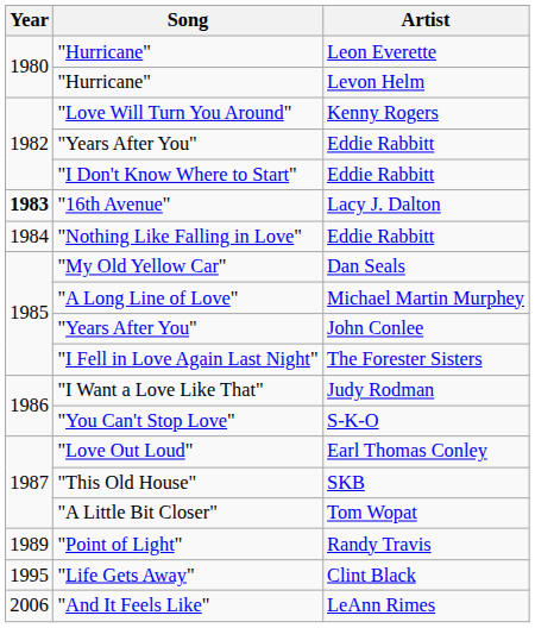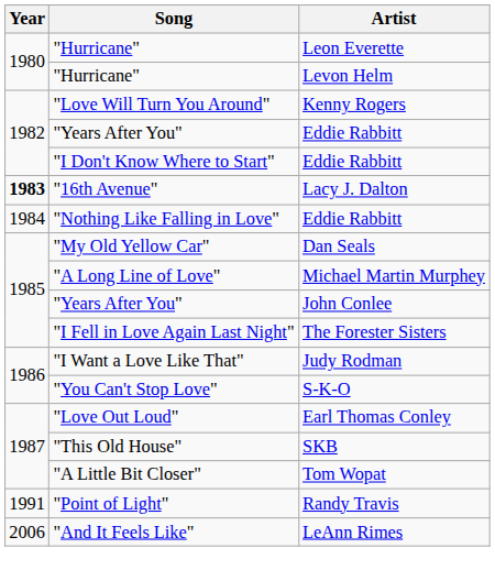 <table class="wikitable">
 <tr>
 <th>Year</th>
 <th>Song</th>
 <th>Artist</th>
 </tr>
 <tr>
 <td rowspan="2">1980</td>
 <td>"<a href='#'>Hurricane</a>"</td>
 <td><a href='#'>Leon Everette</a></td>
 </tr>
 <tr>
 <td>"Hurricane"</td>
 <td><a href='#'>Levon Helm</a></td>
 </tr>
 <tr>
 <td rowspan="3">1982</td>
 <td>"<a href='#'>Love Will Turn You Around</a>"</td>
 <td><a href='#'>Kenny Rogers</a></td>
 </tr>
 <tr>
 <td>"Years After You"</td>
 <td><a href='#'>Eddie Rabbitt</a></td>
 </tr>
 <tr>
 <td>"<a href='#'>I Don't Know Where to Start</a>"</td>
 <td><a href='#'>Eddie Rabbitt</a></td>
 </tr>
 <tr>
 <td><strong>1983</strong></td>
 <td>"<a href='#'>16th Avenue</a>"</td>
 <td><a href='#'>Lacy J. Dalton</a></td>
 </tr>
 <tr>
 <td>1984</td>
 <td>"<a href='#'>Nothing Like Falling in Love</a>"</td>
 <td><a href='#'>Eddie Rabbitt</a></td>
 </tr>
 <tr>
 <td rowspan="4">1985</td>
 <td>"<a href='#'>My Old Yellow Car</a>"</td>
 <td><a href='#'>Dan Seals</a></td>
 </tr>
 <tr>
 <td>"<a href='#'>A Long Line of Love</a>"</td>
 <td><a href='#'>Michael Martin Murphey</a></td>
 </tr>
 <tr>
 <td>"<a href='#'>Years After You</a>"</td>
 <td><a href='#'>John Conlee</a></td>
 </tr>
 <tr>
 <td>"<a href='#'>I Fell in Love Again Last Night</a>"</td>
 <td><a href='#'>The Forester Sisters</a></td>
 </tr>
 <tr>
 <td rowspan="2">1986</td>
 <td>"I Want a Love Like That"</td>
 <td><a href='#'>Judy Rodman</a></td>
 </tr>
 <tr>
 <td>"<a href='#'>You Can't Stop Love</a>"</td>
 <td><a href='#'>S-K-O</a></td>
 </tr>
 <tr>
 <td rowspan="3">1987</td>
 <td>"<a href='#'>Love Out Loud</a>"</td>
 <td><a href='#'>Earl Thomas Conley</a></td>
 </tr>
 <tr>
 <td>"This Old House"</td>
 <td><a href='#'>SKB</a></td>
 </tr>
 <tr>
 <td>"A Little Bit Closer"</td>
 <td><a href='#'>Tom Wopat</a></td>
 </tr>
 <tr>
-<td>1989</td>
+<td>1991</td>
 <td>"<a href='#'>Point of Light</a>"</td>
 <td><a href='#'>Randy Travis</a></td>
-</tr>
-<tr>
-<td>1995</td>
-<td>"<a href='#'>Life Gets Away</a>"</td>
-<td><a href='#'>Clint Black</a></td>
 </tr>
 <tr>
 <td>2006</td>
 <td>"<a href='#'>And It Feels Like</a>"</td>
 <td><a href='#'>LeAnn Rimes</a></td>
 </tr>
 </table>
